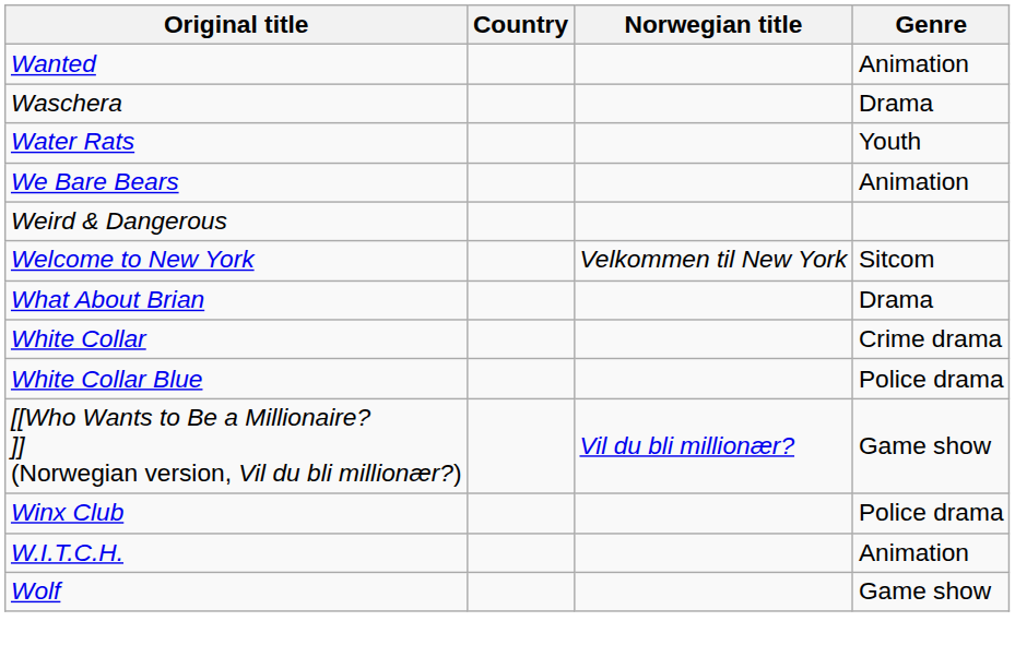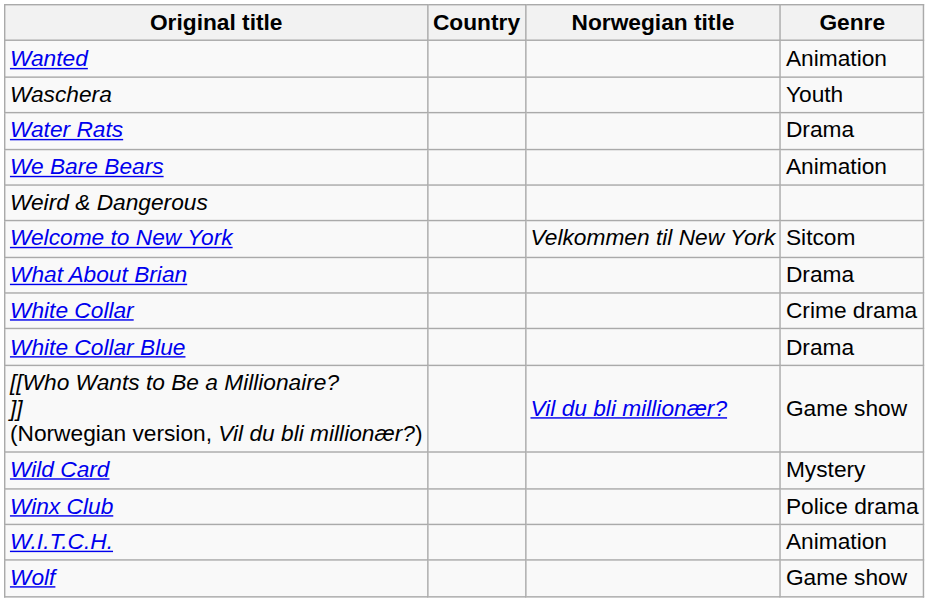 <table class="wikitable sortable">
 <tr>
 <th>Original title</th>
 <th>Country</th>
 <th>Norwegian title</th>
 <th>Genre</th>
 </tr>
 <tr>
 <td><em><a href='#'>Wanted</a></em></td>
 <td></td>
 <td></td>
 <td>Animation</td>
 </tr>
 <tr>
 <td><em>Waschera</em></td>
 <td></td>
 <td></td>
-<td>Drama</td>
+<td>Youth</td>
 </tr>
 <tr>
 <td><em><a href='#'>Water Rats</a></em></td>
 <td></td>
 <td></td>
-<td>Youth</td>
+<td>Drama</td>
 </tr>
 <tr>
 <td><em><a href='#'>We Bare Bears</a></em></td>
 <td></td>
 <td></td>
 <td>Animation</td>
 </tr>
 <tr>
 <td><em>Weird & Dangerous</em></td>
 <td></td>
 <td></td>
 <td></td>
 </tr>
 <tr>
 <td><em><a href='#'>Welcome to New York</a></em></td>
 <td></td>
 <td><em>Velkommen til New York</em></td>
 <td>Sitcom</td>
 </tr>
 <tr>
 <td><em><a href='#'>What About Brian</a></em></td>
 <td></td>
 <td></td>
 <td>Drama</td>
 </tr>
 <tr>
 <td><em><a href='#'>White Collar</a></em></td>
 <td></td>
 <td></td>
 <td>Crime drama</td>
 </tr>
 <tr>
 <td><em><a href='#'>White Collar Blue</a></em></td>
 <td></td>
 <td></td>
-<td>Police drama</td>
+<td>Drama</td>
 </tr>
 <tr>
 <td><em>[[Who Wants to Be a Millionaire?<br>]]</em><br>(Norwegian version, <em>Vil du bli millionær?</em>)</td>
 <td></td>
 <td><em><a href='#'>Vil du bli millionær?</a></em></td>
 <td>Game show</td>
+</tr>
+<tr>
+<td><em><a href='#'>Wild Card</a></em></td>
+<td></td>
+<td></td>
+<td>Mystery</td>
 </tr>
 <tr>
 <td><em><a href='#'>Winx Club</a></em></td>
 <td></td>
 <td></td>
 <td>Police drama</td>
 </tr>
 <tr>
 <td><em><a href='#'>W.I.T.C.H.</a></em></td>
 <td></td>
 <td></td>
 <td>Animation</td>
 </tr>
 <tr>
 <td><em><a href='#'>Wolf</a></em></td>
 <td></td>
 <td></td>
 <td>Game show</td>
 </tr>
 </table>
